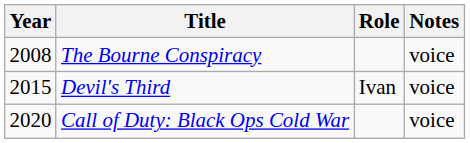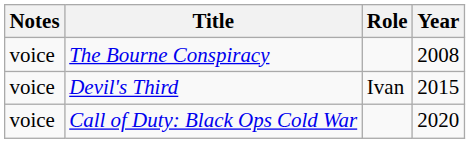 <table class="wikitable sortable">
 <tr>
-<th>Year</th>
+<th class="unsortable">Notes</th>
 <th>Title</th>
 <th>Role</th>
-<th class="unsortable">Notes</th>
+<th>Year</th>
 </tr>
 <tr>
-<td>2008</td>
+<td>voice</td>
 <td><em><a href='#'>The Bourne Conspiracy</a></em></td>
 <td></td>
-<td>voice</td>
+<td>2008</td>
 </tr>
 <tr>
-<td>2015</td>
+<td>voice</td>
 <td><em><a href='#'>Devil's Third</a></em></td>
 <td>Ivan</td>
-<td>voice</td>
+<td>2015</td>
 </tr>
 <tr>
-<td>2020</td>
+<td>voice</td>
 <td><em><a href='#'>Call of Duty: Black Ops Cold War</a></em></td>
 <td></td>
-<td>voice</td>
+<td>2020</td>
 </tr>
 </table>
